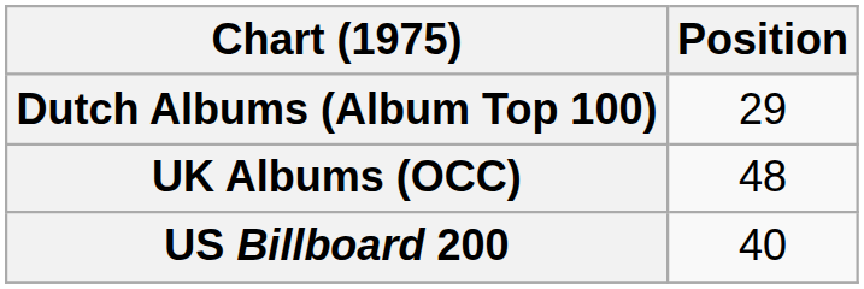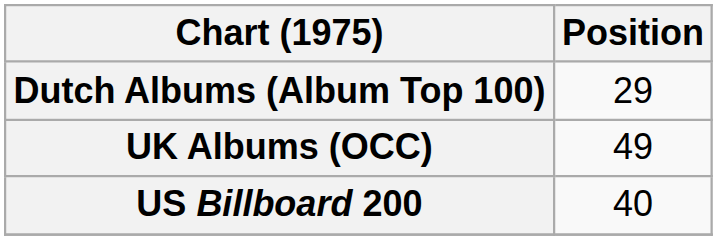 <table class="wikitable sortable plainrowheaders" style="text-align:center;">
 <tr>
 <th scope="col">Chart (1975)</th>
 <th scope="col">Position</th>
 </tr>
 <tr>
 <th scope="row">Dutch Albums (Album Top 100)</th>
 <td>29</td>
 </tr>
 <tr>
 <th scope="row">UK Albums (OCC)</th>
-<td>48</td>
+<td>49</td>
 </tr>
 <tr>
 <th scope="row">US <em>Billboard</em> 200</th>
 <td>40</td>
 </tr>
 <tr>
 </tr>
 </table>
